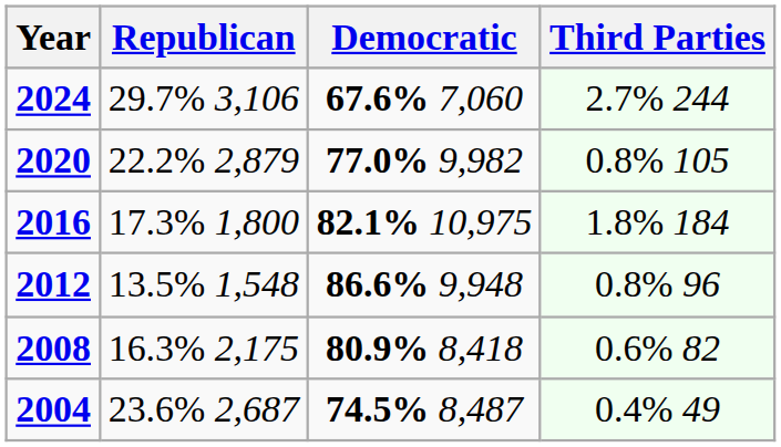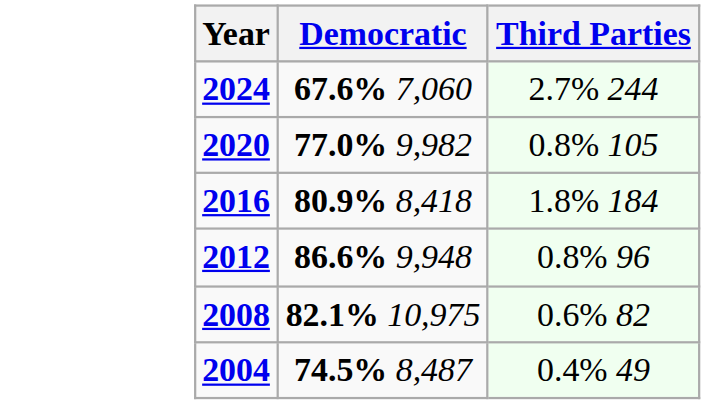 <table class="wikitable" style="float:right; font-size:95%;">
 <tr bgcolor=lightgrey>
 <th>Year</th>
-<th><a href='#'>Republican</a></th>
 <th><a href='#'>Democratic</a></th>
 <th><a href='#'>Third Parties</a></th>
 </tr>
 <tr>
 <td style="text-align:center;" ><strong><a href='#'>2024</a></strong></td>
-<td style="text-align:center;" >29.7% <em>3,106</em></td>
 <td style="text-align:center;" ><strong>67.6%</strong> <em>7,060</em></td>
 <td style="text-align:center; background:honeyDew;">2.7% <em>244</em></td>
 </tr>
 <tr>
 <td style="text-align:center;" ><strong><a href='#'>2020</a></strong></td>
-<td style="text-align:center;" >22.2% <em>2,879</em></td>
 <td style="text-align:center;" ><strong>77.0%</strong> <em>9,982</em></td>
 <td style="text-align:center; background:honeyDew;">0.8% <em>105</em></td>
 </tr>
 <tr>
 <td style="text-align:center;" ><strong><a href='#'>2016</a></strong></td>
-<td style="text-align:center;" >17.3% <em>1,800</em></td>
-<td style="text-align:center;" ><strong>82.1%</strong> <em>10,975</em></td>
+<td style="text-align:center;" ><strong>80.9%</strong> <em>8,418</em></td>
 <td style="text-align:center; background:honeyDew;">1.8% <em>184</em></td>
 </tr>
 <tr>
 <td style="text-align:center;" ><strong><a href='#'>2012</a></strong></td>
-<td style="text-align:center;" >13.5% <em>1,548</em></td>
 <td style="text-align:center;" ><strong>86.6%</strong> <em>9,948</em></td>
 <td style="text-align:center; background:honeyDew;">0.8% <em>96</em></td>
 </tr>
 <tr>
 <td style="text-align:center;" ><strong><a href='#'>2008</a></strong></td>
-<td style="text-align:center;" >16.3% <em>2,175</em></td>
-<td style="text-align:center;" ><strong>80.9%</strong> <em>8,418</em></td>
+<td style="text-align:center;" ><strong>82.1%</strong> <em>10,975</em></td>
 <td style="text-align:center; background:honeyDew;">0.6% <em>82</em></td>
 </tr>
 <tr>
 <td style="text-align:center;" ><strong><a href='#'>2004</a></strong></td>
-<td style="text-align:center;" >23.6% <em>2,687</em></td>
 <td style="text-align:center;" ><strong>74.5%</strong> <em>8,487</em></td>
 <td style="text-align:center; background:honeyDew;">0.4% <em>49</em></td>
 </tr>
 </table>
